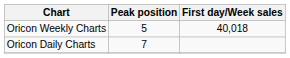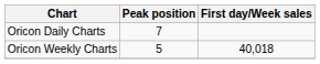 <table class="wikitable">
 <tr>
 <th>Chart</th>
 <th>Peak position</th>
 <th>First day/Week sales</th>
 </tr>
 <tr>
+<td>Oricon Daily Charts</td>
+<td align="center">7</td>
+<td align="center"></td>
+</tr>
+<tr>
 <td>Oricon Weekly Charts</td>
 <td align="center">5</td>
 <td align="center">40,018</td>
 </tr>
 <tr>
-<td>Oricon Daily Charts</td>
-<td align="center">7</td>
-<td align="center"></td>
-</tr>
-<tr>
 </tr>
 </table>
